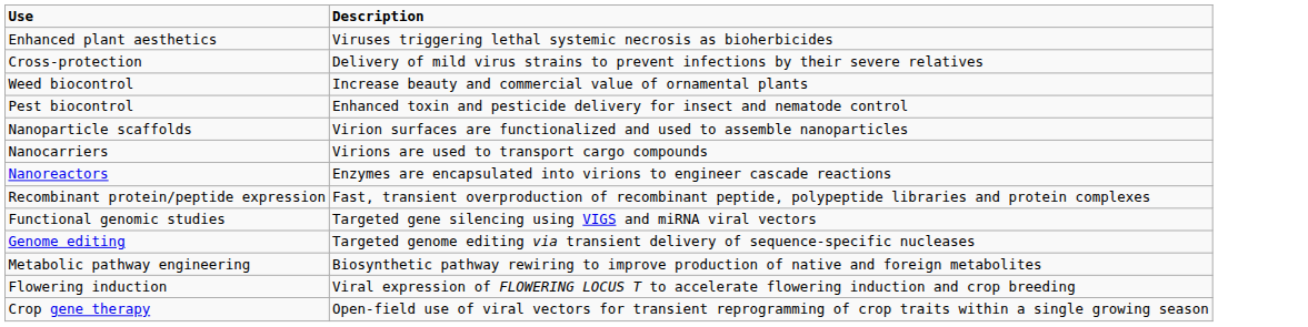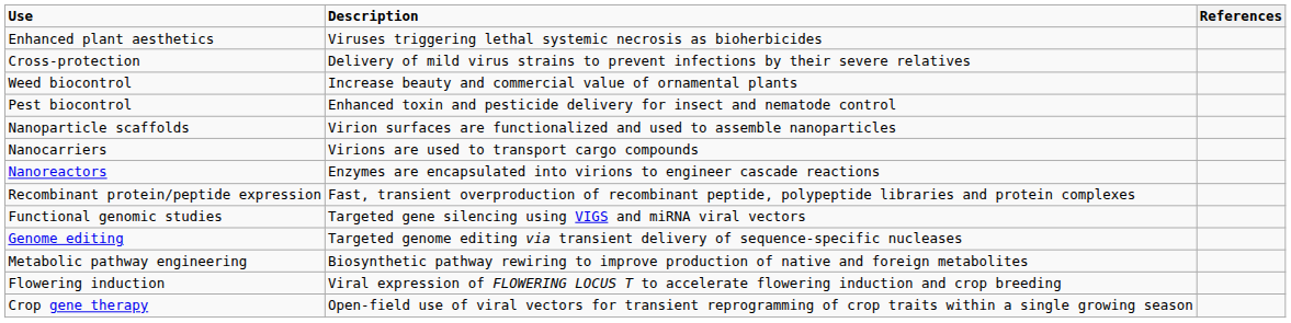 <table class="wikitable">
 <tr>
 <td><strong>Use</strong></td>
 <td><strong>Description</strong></td>
+<th><strong>References</strong></th>
 </tr>
 <tr>
 <td>Enhanced plant aesthetics</td>
 <td>Viruses triggering lethal systemic necrosis as bioherbicides</td>
+<td></td>
 </tr>
 <tr>
 <td>Cross‐protection</td>
 <td>Delivery of mild virus strains to prevent infections by their severe relatives</td>
+<td></td>
 </tr>
 <tr>
 <td>Weed biocontrol</td>
 <td>Increase beauty and commercial value of ornamental plants</td>
+<td></td>
 </tr>
 <tr>
 <td>Pest biocontrol</td>
 <td>Enhanced toxin and pesticide delivery for insect and nematode control</td>
+<td></td>
 </tr>
 <tr>
 <td>Nanoparticle scaffolds</td>
 <td>Virion surfaces are functionalized and used to assemble nanoparticles</td>
+<td></td>
 </tr>
 <tr>
 <td>Nanocarriers</td>
 <td>Virions are used to transport cargo compounds</td>
+<td></td>
 </tr>
 <tr>
 <td><a href='#'>Nanoreactors</a></td>
 <td>Enzymes are encapsulated into virions to engineer cascade reactions</td>
+<td></td>
 </tr>
 <tr>
 <td>Recombinant protein/peptide expression</td>
 <td>Fast, transient overproduction of recombinant peptide, polypeptide libraries and protein complexes</td>
+<td></td>
 </tr>
 <tr>
 <td>Functional genomic studies</td>
 <td>Targeted gene silencing using <a href='#'>VIGS</a> and miRNA viral vectors</td>
+<td></td>
 </tr>
 <tr>
 <td><a href='#'>Genome editing</a></td>
 <td>Targeted genome editing <em>via</em> transient delivery of sequence‐specific nucleases</td>
+<td></td>
 </tr>
 <tr>
 <td>Metabolic pathway engineering</td>
 <td>Biosynthetic pathway rewiring to improve production of native and foreign metabolites</td>
+<td></td>
 </tr>
 <tr>
 <td>Flowering induction</td>
 <td>Viral expression of <em>FLOWERING LOCUS T</em> to accelerate flowering induction and crop breeding</td>
+<td></td>
 </tr>
 <tr>
 <td>Crop <a href='#'>gene therapy</a></td>
 <td>Open‐field use of viral vectors for transient reprogramming of crop traits within a single growing season</td>
+<td></td>
 </tr>
 </table>
